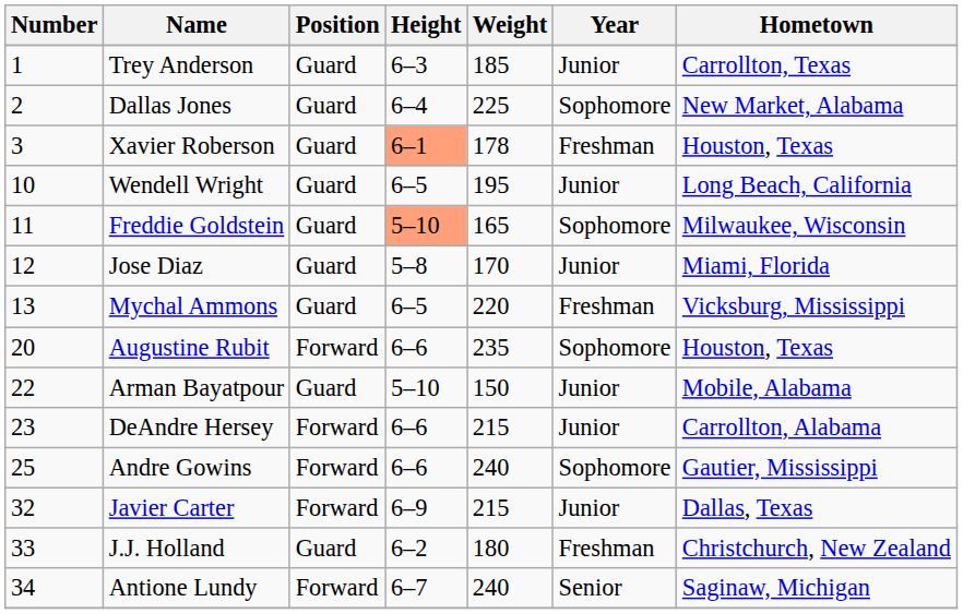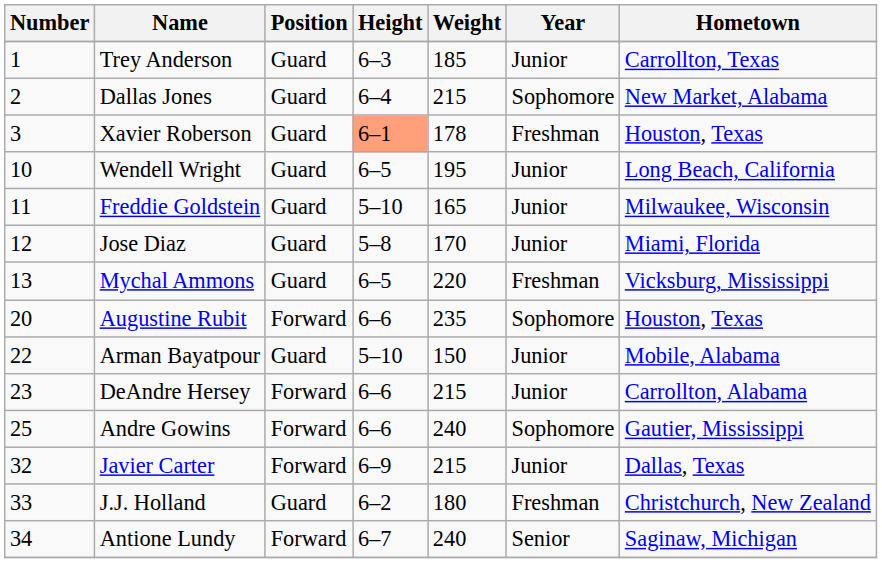 <table class="wikitable" style="font-size: 95%;">
 <tr>
 <th>Number</th>
 <th>Name</th>
 <th>Position</th>
 <th>Height</th>
 <th>Weight</th>
 <th>Year</th>
 <th>Hometown</th>
 </tr>
 <tr>
 </tr>
 <tr>
 <td>1</td>
 <td>Trey Anderson</td>
 <td>Guard</td>
 <td>6–3</td>
 <td>185</td>
 <td>Junior</td>
 <td><a href='#'>Carrollton, Texas</a></td>
 </tr>
 <tr>
 <td>2</td>
 <td>Dallas Jones</td>
 <td>Guard</td>
 <td>6–4</td>
-<td>225</td>
+<td>215</td>
 <td>Sophomore</td>
 <td><a href='#'>New Market, Alabama</a></td>
 </tr>
 <tr>
 <td>3</td>
 <td>Xavier Roberson</td>
 <td>Guard</td>
 <td style="background: lightsalmon;">6–1</td>
 <td>178</td>
 <td>Freshman</td>
 <td><a href='#'>Houston</a>, <a href='#'>Texas</a></td>
 </tr>
 <tr>
 <td>10</td>
 <td>Wendell Wright</td>
 <td>Guard</td>
 <td>6–5</td>
 <td>195</td>
 <td>Junior</td>
 <td><a href='#'>Long Beach, California</a></td>
 </tr>
 <tr>
 <td>11</td>
 <td><a href='#'>Freddie Goldstein</a></td>
 <td>Guard</td>
-<td style="background: lightsalmon;">5–10</td>
+<td>5–10</td>
 <td>165</td>
-<td>Sophomore</td>
+<td>Junior</td>
 <td><a href='#'>Milwaukee, Wisconsin</a></td>
 </tr>
 <tr>
 <td>12</td>
 <td>Jose Diaz</td>
 <td>Guard</td>
 <td>5–8</td>
 <td>170</td>
 <td>Junior</td>
 <td><a href='#'>Miami, Florida</a></td>
 </tr>
 <tr>
 <td>13</td>
 <td><a href='#'>Mychal Ammons</a></td>
 <td>Guard</td>
 <td>6–5</td>
 <td>220</td>
 <td>Freshman</td>
 <td><a href='#'>Vicksburg, Mississippi</a></td>
 </tr>
 <tr>
 <td>20</td>
 <td><a href='#'>Augustine Rubit</a></td>
 <td>Forward</td>
 <td>6–6</td>
 <td>235</td>
 <td>Sophomore</td>
 <td><a href='#'>Houston</a>,  <a href='#'>Texas</a></td>
 </tr>
 <tr>
 <td>22</td>
 <td>Arman Bayatpour</td>
 <td>Guard</td>
 <td>5–10</td>
 <td>150</td>
 <td>Junior</td>
 <td><a href='#'>Mobile, Alabama</a></td>
 </tr>
 <tr>
 <td>23</td>
 <td>DeAndre Hersey</td>
 <td>Forward</td>
 <td>6–6</td>
 <td>215</td>
 <td>Junior</td>
 <td><a href='#'>Carrollton, Alabama</a></td>
 </tr>
 <tr>
 <td>25</td>
 <td>Andre Gowins</td>
 <td>Forward</td>
 <td>6–6</td>
 <td>240</td>
 <td>Sophomore</td>
 <td><a href='#'>Gautier, Mississippi</a></td>
 </tr>
 <tr>
 <td>32</td>
 <td><a href='#'>Javier Carter</a></td>
 <td>Forward</td>
 <td>6–9</td>
 <td>215</td>
 <td>Junior</td>
 <td><a href='#'>Dallas</a>, <a href='#'>Texas</a></td>
 </tr>
 <tr>
 <td>33</td>
 <td>J.J. Holland</td>
 <td>Guard</td>
 <td>6–2</td>
 <td>180</td>
 <td>Freshman</td>
 <td><a href='#'>Christchurch</a>, <a href='#'>New Zealand</a></td>
 </tr>
 <tr>
 <td>34</td>
 <td>Antione Lundy</td>
 <td>Forward</td>
 <td>6–7</td>
 <td>240</td>
 <td>Senior</td>
 <td><a href='#'>Saginaw, Michigan</a></td>
 </tr>
 <tr>
 </tr>
 </table>
